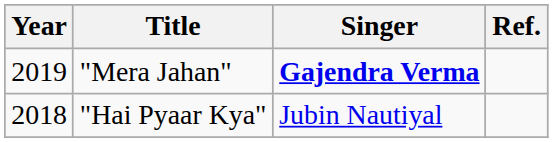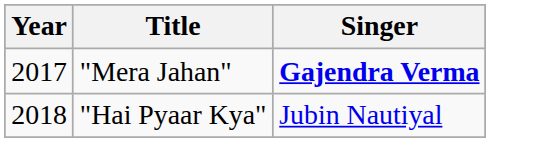 <table class="wikitable">
 <tr>
 <th>Year</th>
 <th>Title</th>
 <th>Singer</th>
-<th>Ref.</th>
 </tr>
 <tr>
-<td>2019</td>
+<td>2017</td>
 <td>"Mera Jahan"</td>
 <td><strong><a href='#'>Gajendra Verma</a></strong></td>
-<td style="text-align:center;"></td>
 </tr>
 <tr>
 <td>2018</td>
 <td>"Hai Pyaar Kya"</td>
 <td><a href='#'>Jubin Nautiyal</a></td>
-<td></td>
 </tr>
 </table>
